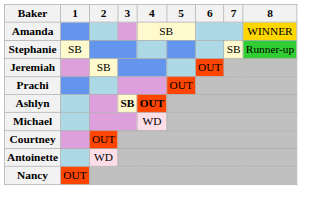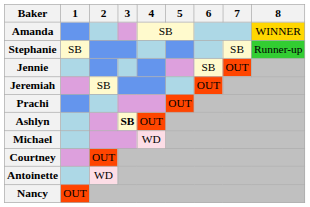 <table class="wikitable" style="text-align:center">
 <tr>
 <th scope="col">Baker</th>
 <th scope="col">1</th>
 <th scope="col">2</th>
 <th scope="col">3</th>
 <th scope="col">4</th>
 <th scope="col">5</th>
 <th scope="col">6</th>
 <th scope="col">7</th>
 <th scope="col">8</th>
 </tr>
 <tr>
 <th scope="row">Amanda</th>
 <td bgcolor="CornflowerBlue"></td>
 <td bgcolor="LightBlue"></td>
 <td bgcolor="Plum"></td>
 <td colspan="2" bgcolor="LemonChiffon">SB</td>
 <td colspan="2" bgcolor="LightBlue"></td>
 <td bgcolor="Gold">WINNER</td>
 </tr>
 <tr>
 <th scope="row">Stephanie</th>
 <td bgcolor="LemonChiffon">SB</td>
 <td colspan="2" bgcolor="CornflowerBlue"></td>
 <td bgcolor="LightBlue"></td>
 <td bgcolor="CornflowerBlue"></td>
 <td bgcolor="LightBlue"></td>
 <td bgcolor="LemonChiffon">SB</td>
 <td bgcolor="LimeGreen">Runner-up</td>
 </tr>
 <tr>
+<th scope="row">Jennie</th>
+<td bgcolor="LightBlue"></td>
+<td bgcolor="CornflowerBlue"></td>
+<td bgcolor="LightBlue"></td>
+<td bgcolor="CornflowerBlue"></td>
+<td bgcolor="Plum"></td>
+<td bgcolor="LemonChiffon">SB</td>
+<td bgcolor="OrangeRed">OUT</td>
+<td style="background:silver;"></td>
+</tr>
+<tr>
 <th scope="row">Jeremiah</th>
 <td bgcolor="Plum"></td>
 <td bgcolor="LemonChiffon">SB</td>
 <td colspan="2" bgcolor="CornflowerBlue"></td>
 <td bgcolor="LightBlue"></td>
 <td bgcolor="OrangeRed">OUT</td>
 <td colspan="2" style="background:silver;"></td>
 </tr>
 <tr>
 <th scope="row">Prachi</th>
 <td bgcolor="CornflowerBlue"></td>
 <td bgcolor="LightBlue"></td>
 <td colspan="2" bgcolor="Plum"></td>
 <td bgcolor="OrangeRed">OUT</td>
 <td colspan="3" style="background:silver;"></td>
 </tr>
 <tr>
 <th scope="row">Ashlyn</th>
 <td bgcolor="LightBlue"></td>
 <td bgcolor="Plum"></td>
 <td bgcolor="LemonChiffon"><strong>SB</strong></td>
-<td bgcolor="OrangeRed"><strong>OUT</strong></td>
+<td bgcolor="OrangeRed">OUT</td>
 <td colspan="4" style="background:silver;"></td>
 </tr>
 <tr>
 <th scope="row">Michael</th>
 <td bgcolor="LightBlue"></td>
 <td colspan="2" bgcolor="Plum"></td>
 <td bgcolor="#fddde6">WD</td>
 <td colspan="4" style="background:silver;"></td>
 </tr>
 <tr>
 <th scope="row">Courtney</th>
 <td bgcolor="Plum"></td>
 <td bgcolor="OrangeRed">OUT</td>
 <td colspan="6" style="background:silver;"></td>
 </tr>
 <tr>
 <th scope="row">Antoinette</th>
 <td bgcolor="LightBlue"></td>
 <td bgcolor="#fddde6">WD</td>
 <td colspan="6" style="background:silver;"></td>
 </tr>
 <tr>
 <th scope="row">Nancy</th>
 <td bgcolor="OrangeRed">OUT</td>
 <td colspan="7" style="background:silver;"></td>
 </tr>
 </table>
